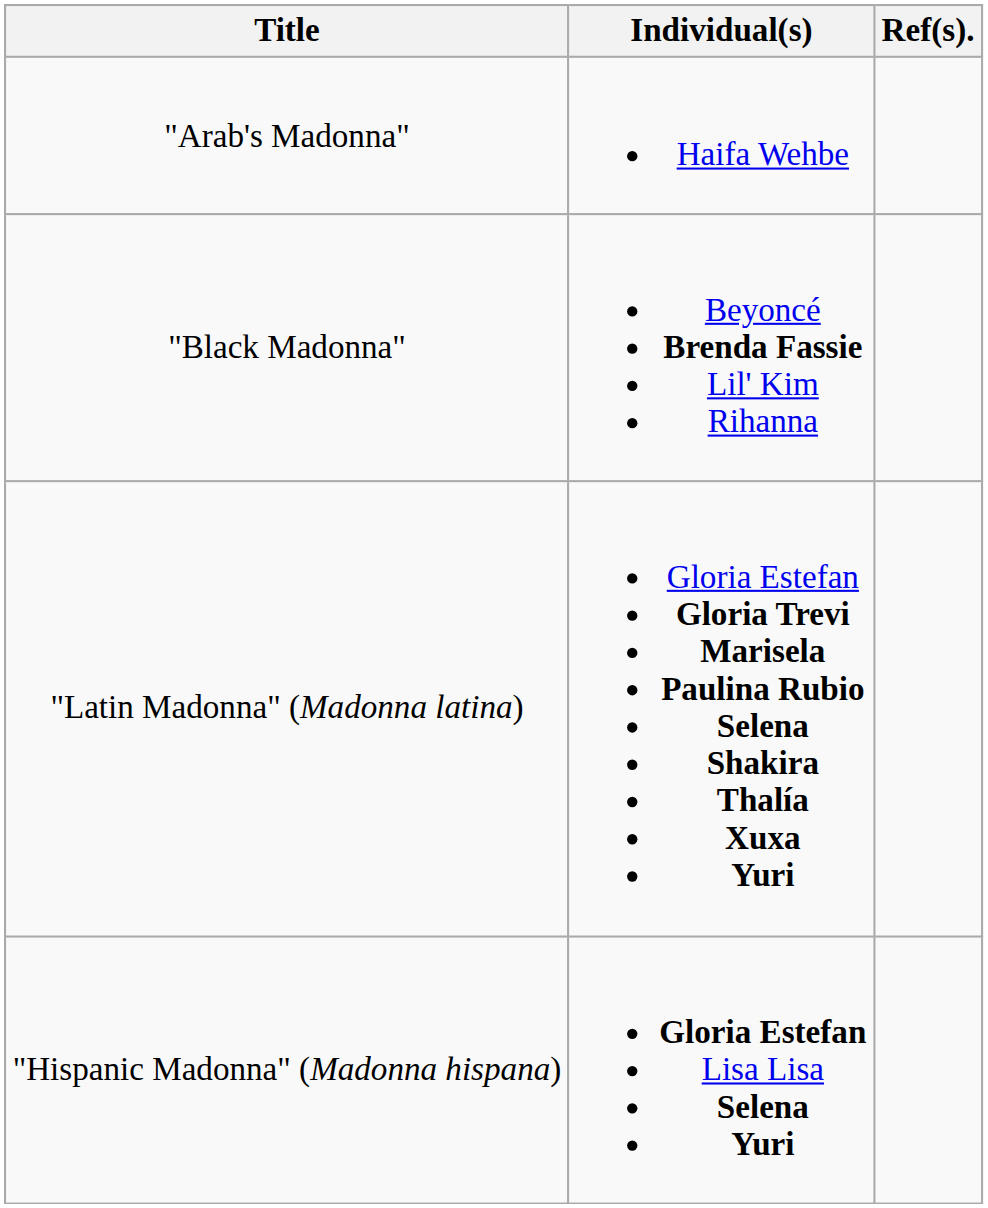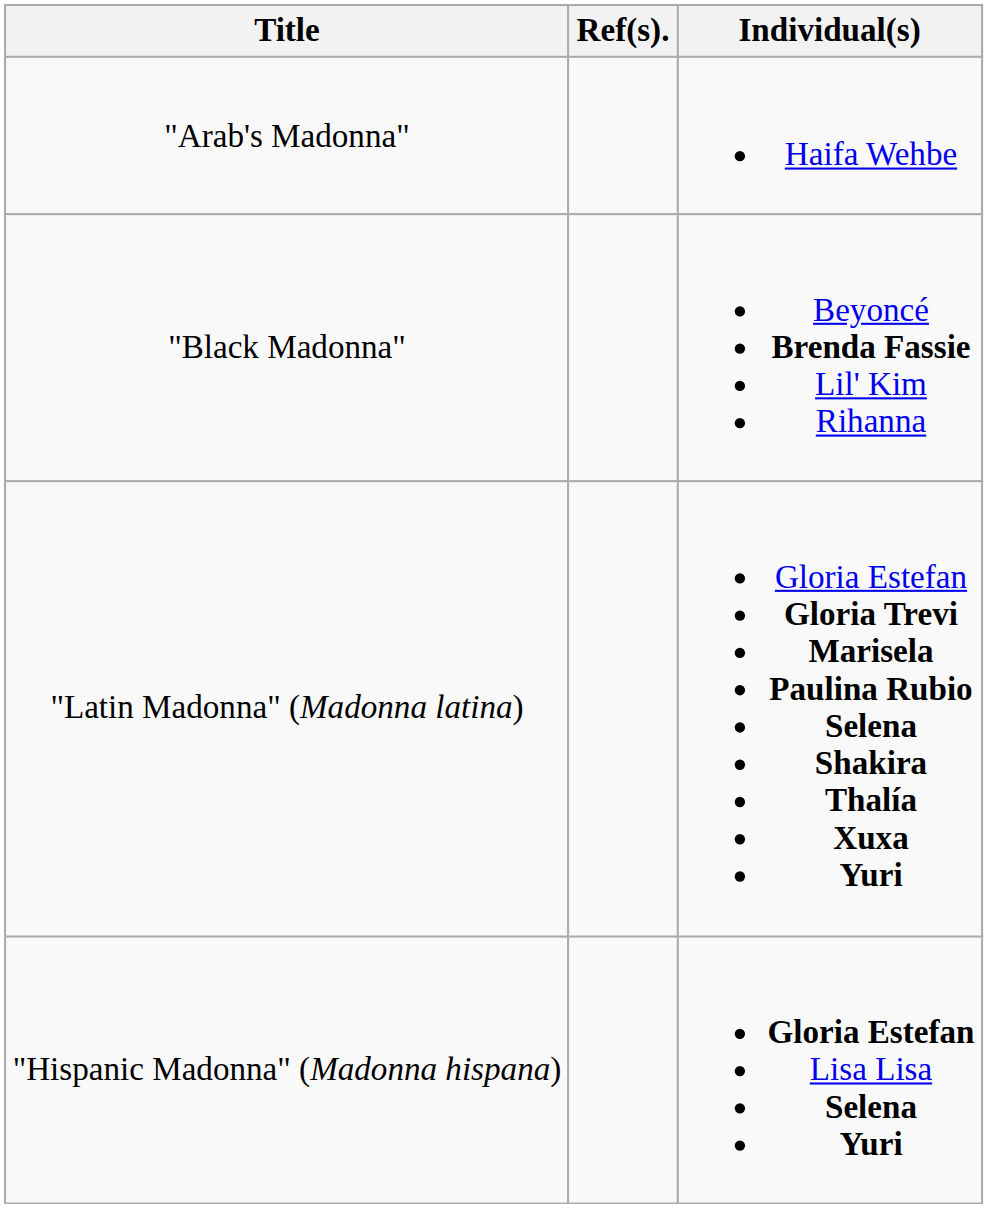 <table class="wikitable sortable plainrowheaders" style="text-align:center;">
 <tr>
 <th scope="col">Title</th>
+<th scope="col">Ref(s).</th>
 <th scope="col">Individual(s)</th>
-<th scope="col">Ref(s).</th>
 </tr>
 <tr>
 <td>"Arab's Madonna"</td>
+<td></td>
 <td><br><ul><li><a href='#'>Haifa Wehbe</a></li></ul></td>
-<td></td>
 </tr>
 <tr>
 <td>"Black Madonna" </td>
+<td><br><br><br></td>
 <td><br><ul><li><a href='#'>Beyoncé</a></li><li><strong>Brenda Fassie</strong></li><li><a href='#'>Lil' Kim</a></li><li><a href='#'>Rihanna</a></li></ul></td>
-<td><br><br><br></td>
 </tr>
 <tr>
 <td>"Latin Madonna" (<em>Madonna latina</em>)</td>
+<td><br><br><br><br><br><br><br><br></td>
 <td><br><ul><li><a href='#'>Gloria Estefan</a></li><li><strong>Gloria Trevi</strong></li><li><strong>Marisela</strong></li><li><strong>Paulina Rubio</strong></li><li><strong>Selena</strong></li><li><strong>Shakira</strong></li><li><strong>Thalía</strong></li><li><strong>Xuxa</strong></li><li><strong>Yuri</strong></li></ul></td>
-<td><br><br><br><br><br><br><br><br></td>
 </tr>
 <tr>
 <td>"Hispanic Madonna" (<em>Madonna hispana</em>)</td>
+<td><br><br><br></td>
 <td><br><ul><li><strong>Gloria Estefan</strong></li><li><a href='#'>Lisa Lisa</a></li><li><strong>Selena</strong></li><li><strong>Yuri</strong></li></ul></td>
-<td><br><br><br></td>
 </tr>
 </table>
